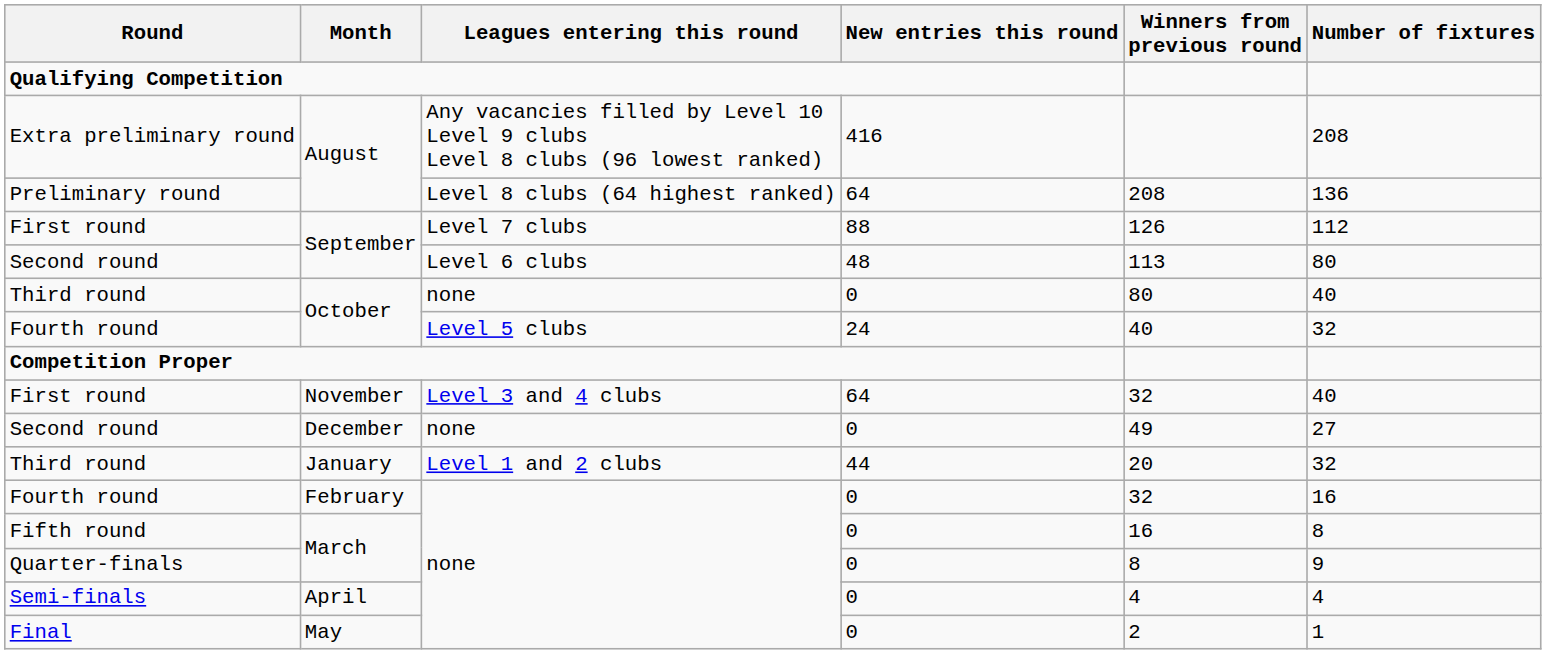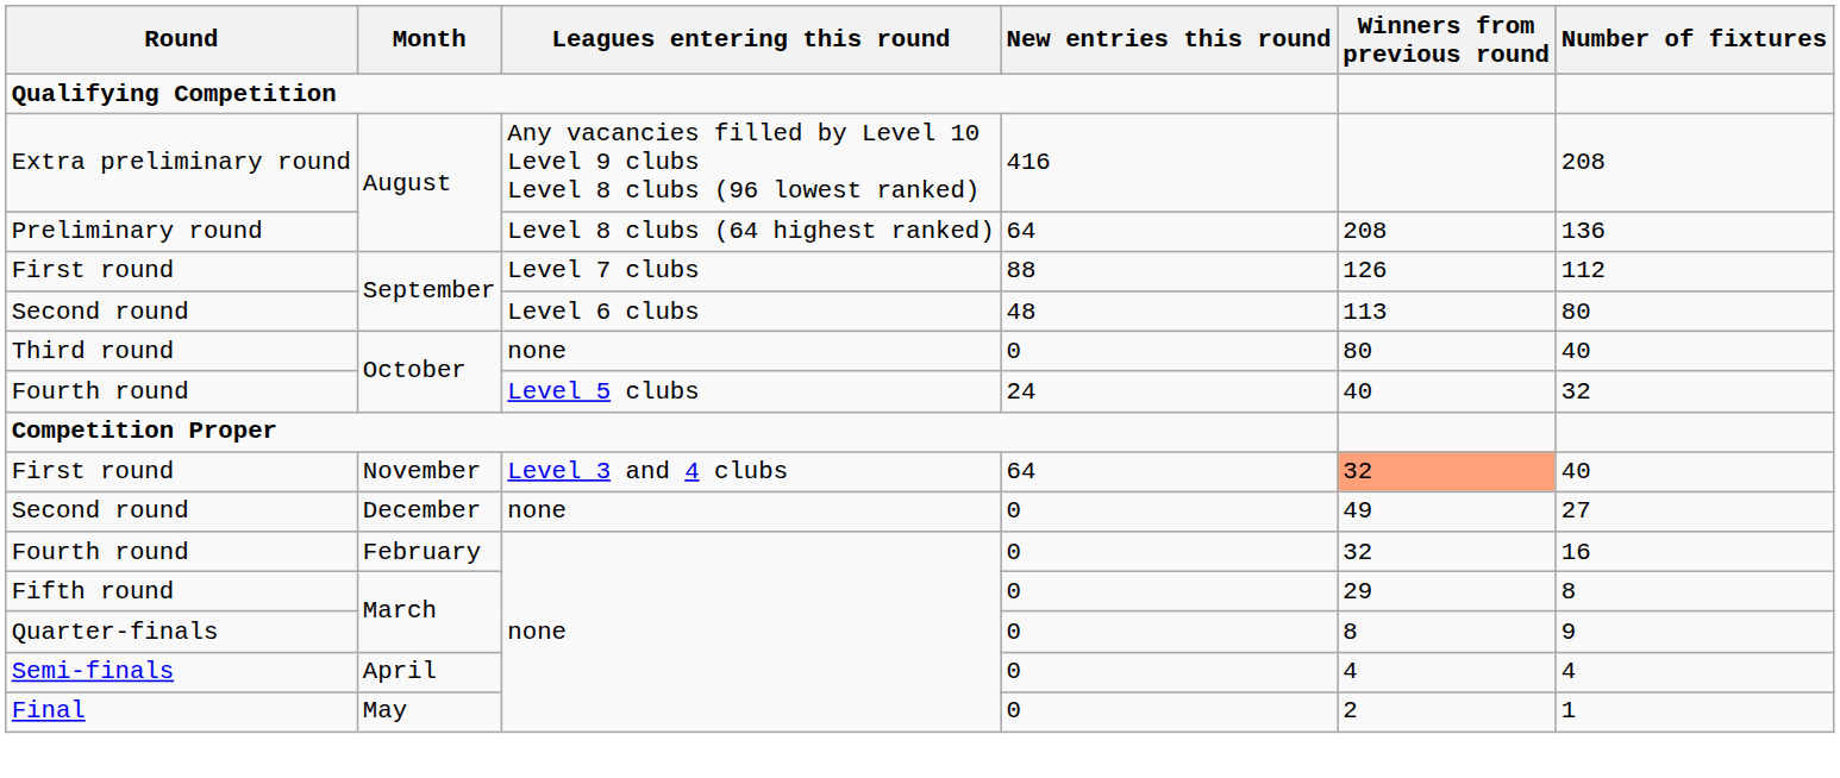 <table class="wikitable">
 <tr>
 <th>Round</th>
 <th>Month</th>
 <th>Leagues entering this round</th>
 <th>New entries this round</th>
 <th>Winners from<br>previous round</th>
 <th>Number of fixtures</th>
 </tr>
 <tr>
 <td colspan="4"><strong>Qualifying Competition</strong></td>
 <td></td>
 <td></td>
 </tr>
 <tr>
 <td>Extra preliminary round</td>
 <td rowspan=2>August</td>
 <td>Any vacancies filled by Level 10<br>Level 9 clubs<br>Level 8 clubs (96 lowest ranked)</td>
 <td>416</td>
 <td></td>
 <td>208</td>
 </tr>
 <tr>
 <td>Preliminary round</td>
 <td>Level 8 clubs (64 highest ranked)</td>
 <td>64</td>
 <td>208</td>
 <td>136</td>
 </tr>
 <tr>
 <td>First round</td>
 <td rowspan="2">September</td>
 <td>Level 7 clubs</td>
 <td>88</td>
 <td>126</td>
 <td>112</td>
 </tr>
 <tr>
 <td>Second round</td>
 <td>Level 6 clubs</td>
 <td>48</td>
 <td>113</td>
 <td>80</td>
 </tr>
 <tr>
 <td>Third round</td>
 <td rowspan="2">October</td>
 <td>none</td>
 <td>0</td>
 <td>80</td>
 <td>40</td>
 </tr>
 <tr>
 <td>Fourth round</td>
 <td><a href='#'>Level 5</a> clubs</td>
 <td>24</td>
 <td>40</td>
 <td>32</td>
 </tr>
 <tr>
 <td colspan="4"><strong>Competition Proper</strong></td>
 <td></td>
 <td></td>
 </tr>
 <tr>
 <td>First round</td>
 <td>November</td>
 <td><a href='#'>Level 3</a> and <a href='#'>4</a> clubs</td>
 <td>64</td>
-<td>32</td>
+<td style="background: lightsalmon;">32</td>
 <td>40</td>
 </tr>
 <tr>
 <td>Second round</td>
 <td>December</td>
 <td>none</td>
 <td>0</td>
 <td>49</td>
 <td>27</td>
-</tr>
-<tr>
-<td>Third round</td>
-<td>January</td>
-<td><a href='#'>Level 1</a> and <a href='#'>2</a> clubs</td>
-<td>44</td>
-<td>20</td>
-<td>32</td>
 </tr>
 <tr>
 <td>Fourth round</td>
 <td>February</td>
 <td rowspan="5">none</td>
 <td>0</td>
 <td>32</td>
 <td>16</td>
 </tr>
 <tr>
 <td>Fifth round</td>
 <td rowspan="2">March</td>
 <td>0</td>
-<td>16</td>
+<td>29</td>
 <td>8</td>
 </tr>
 <tr>
 <td>Quarter-finals</td>
 <td>0</td>
 <td>8</td>
 <td>9</td>
 </tr>
 <tr>
 <td><a href='#'>Semi-finals</a></td>
 <td>April</td>
 <td>0</td>
 <td>4</td>
 <td>4</td>
 </tr>
 <tr>
 <td><a href='#'>Final</a></td>
 <td>May</td>
 <td>0</td>
 <td>2</td>
 <td>1</td>
 </tr>
 </table>
